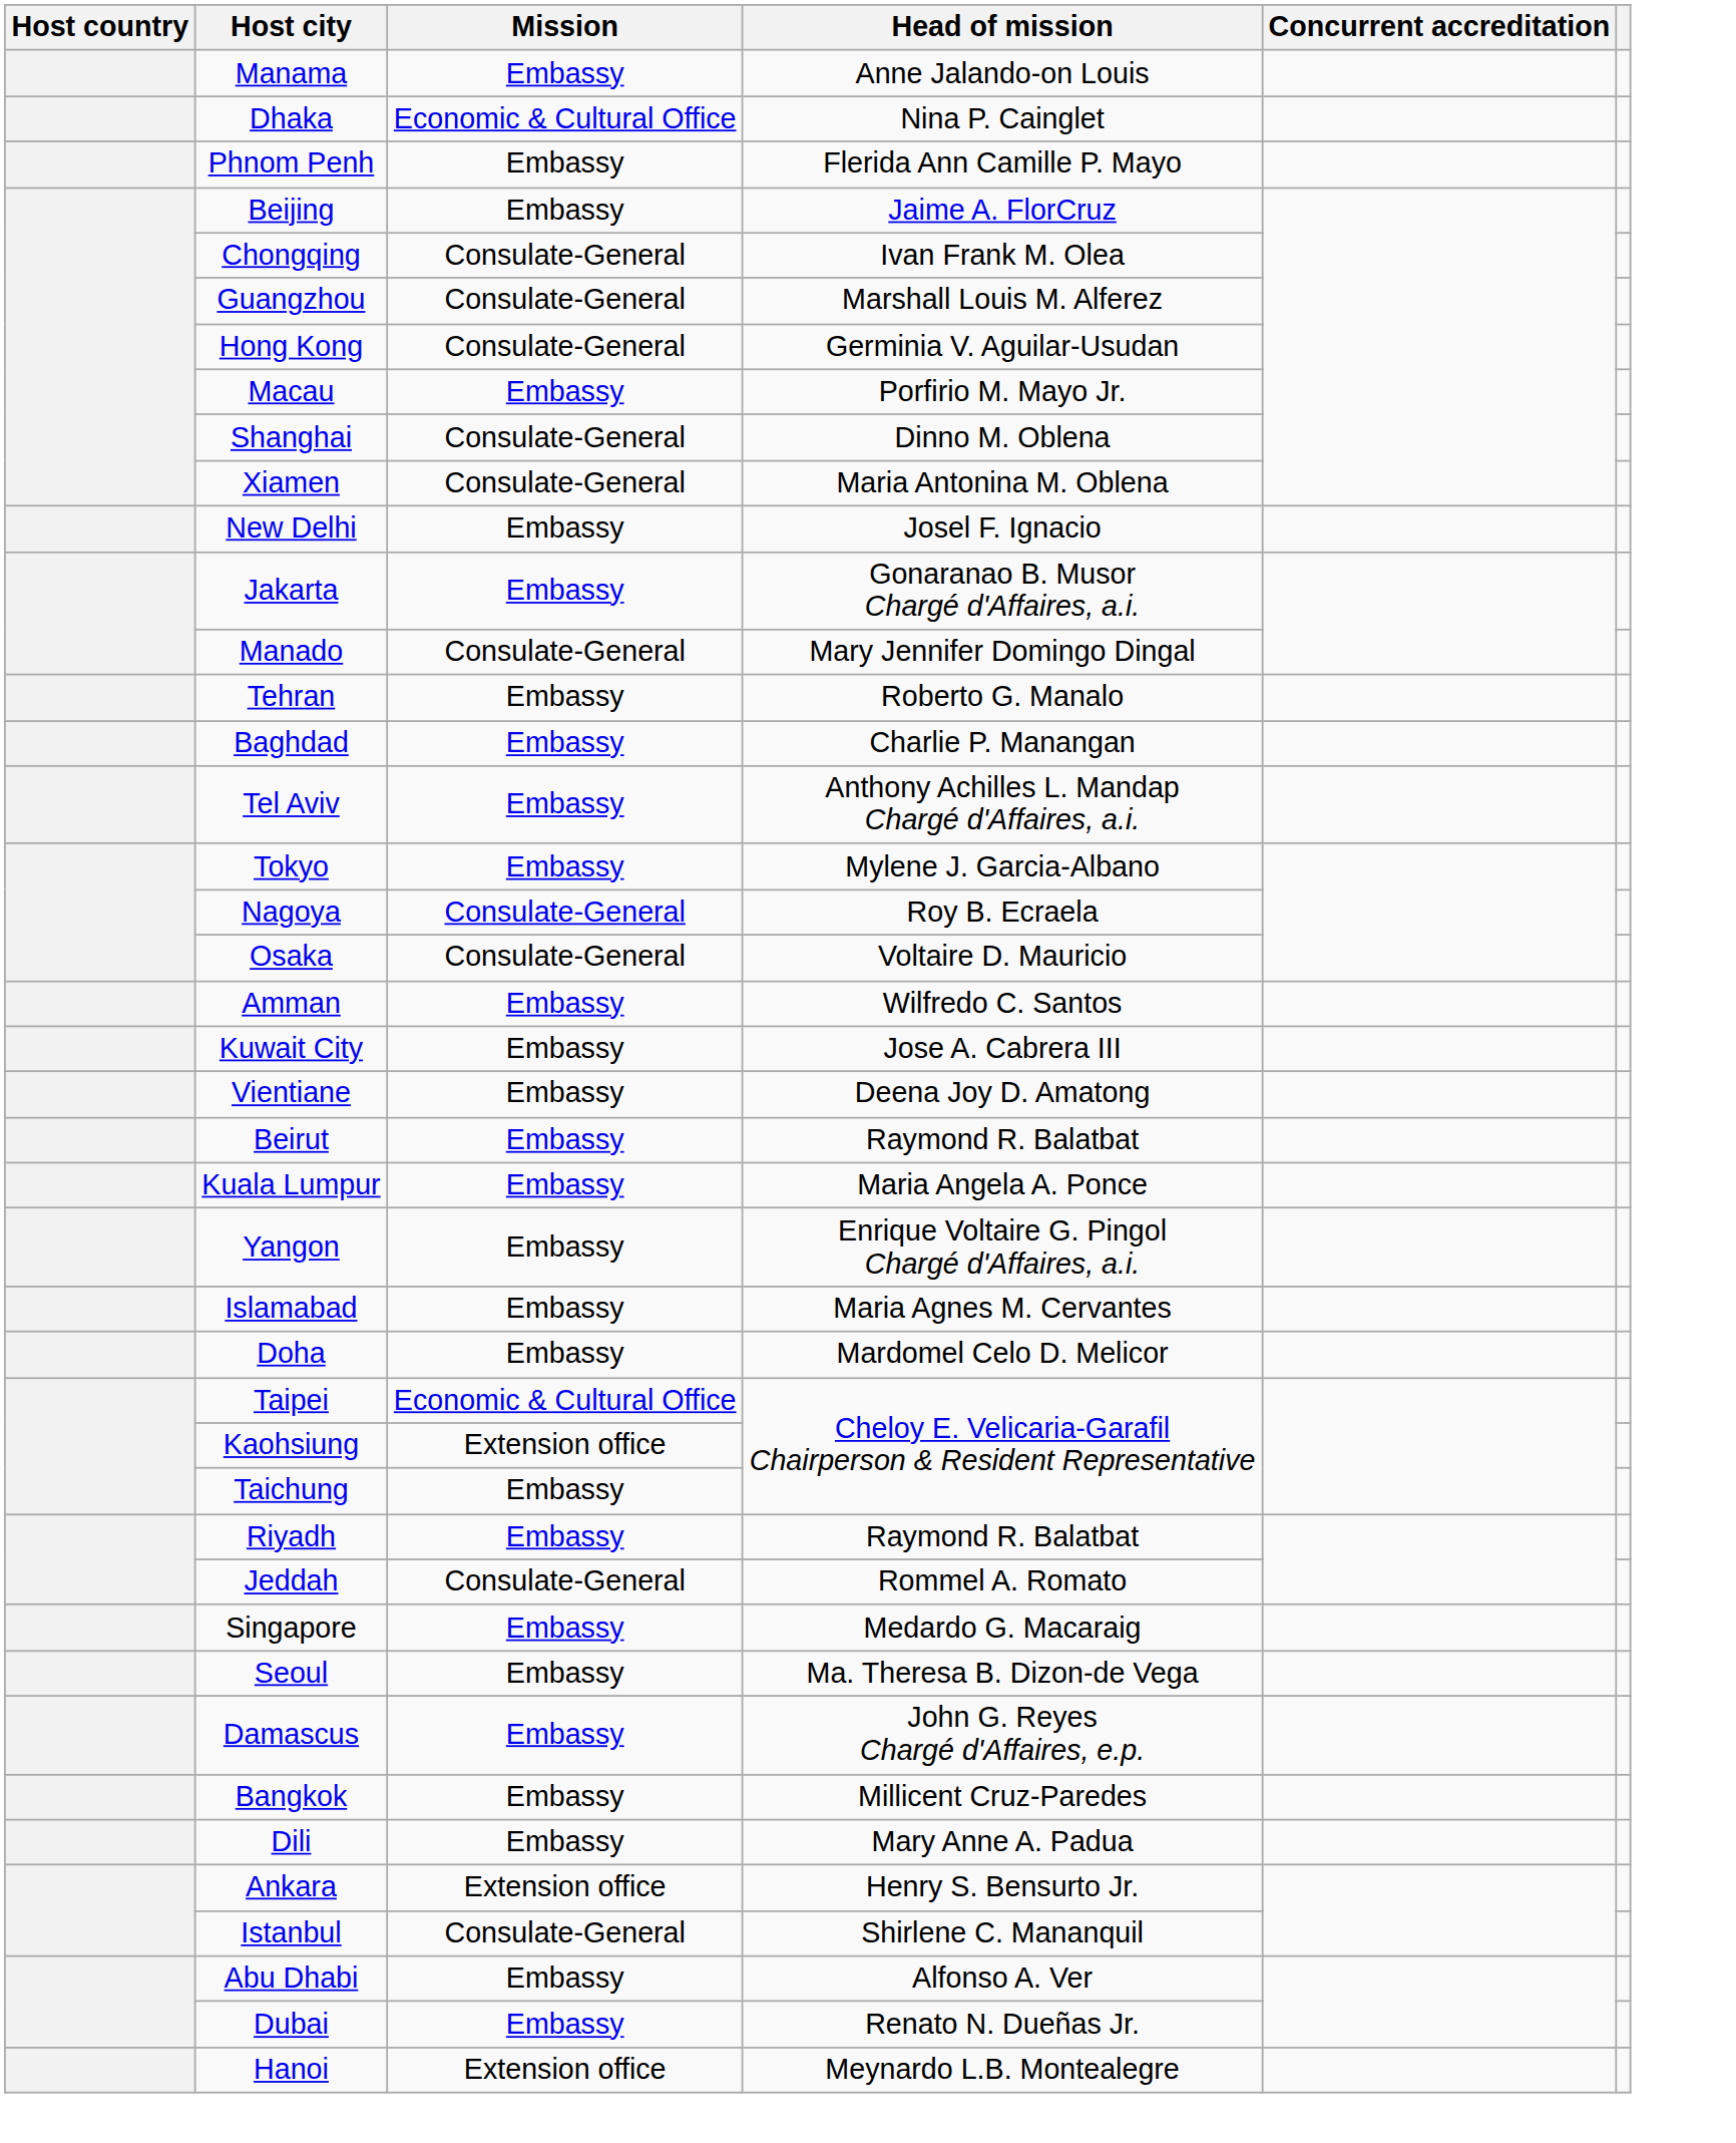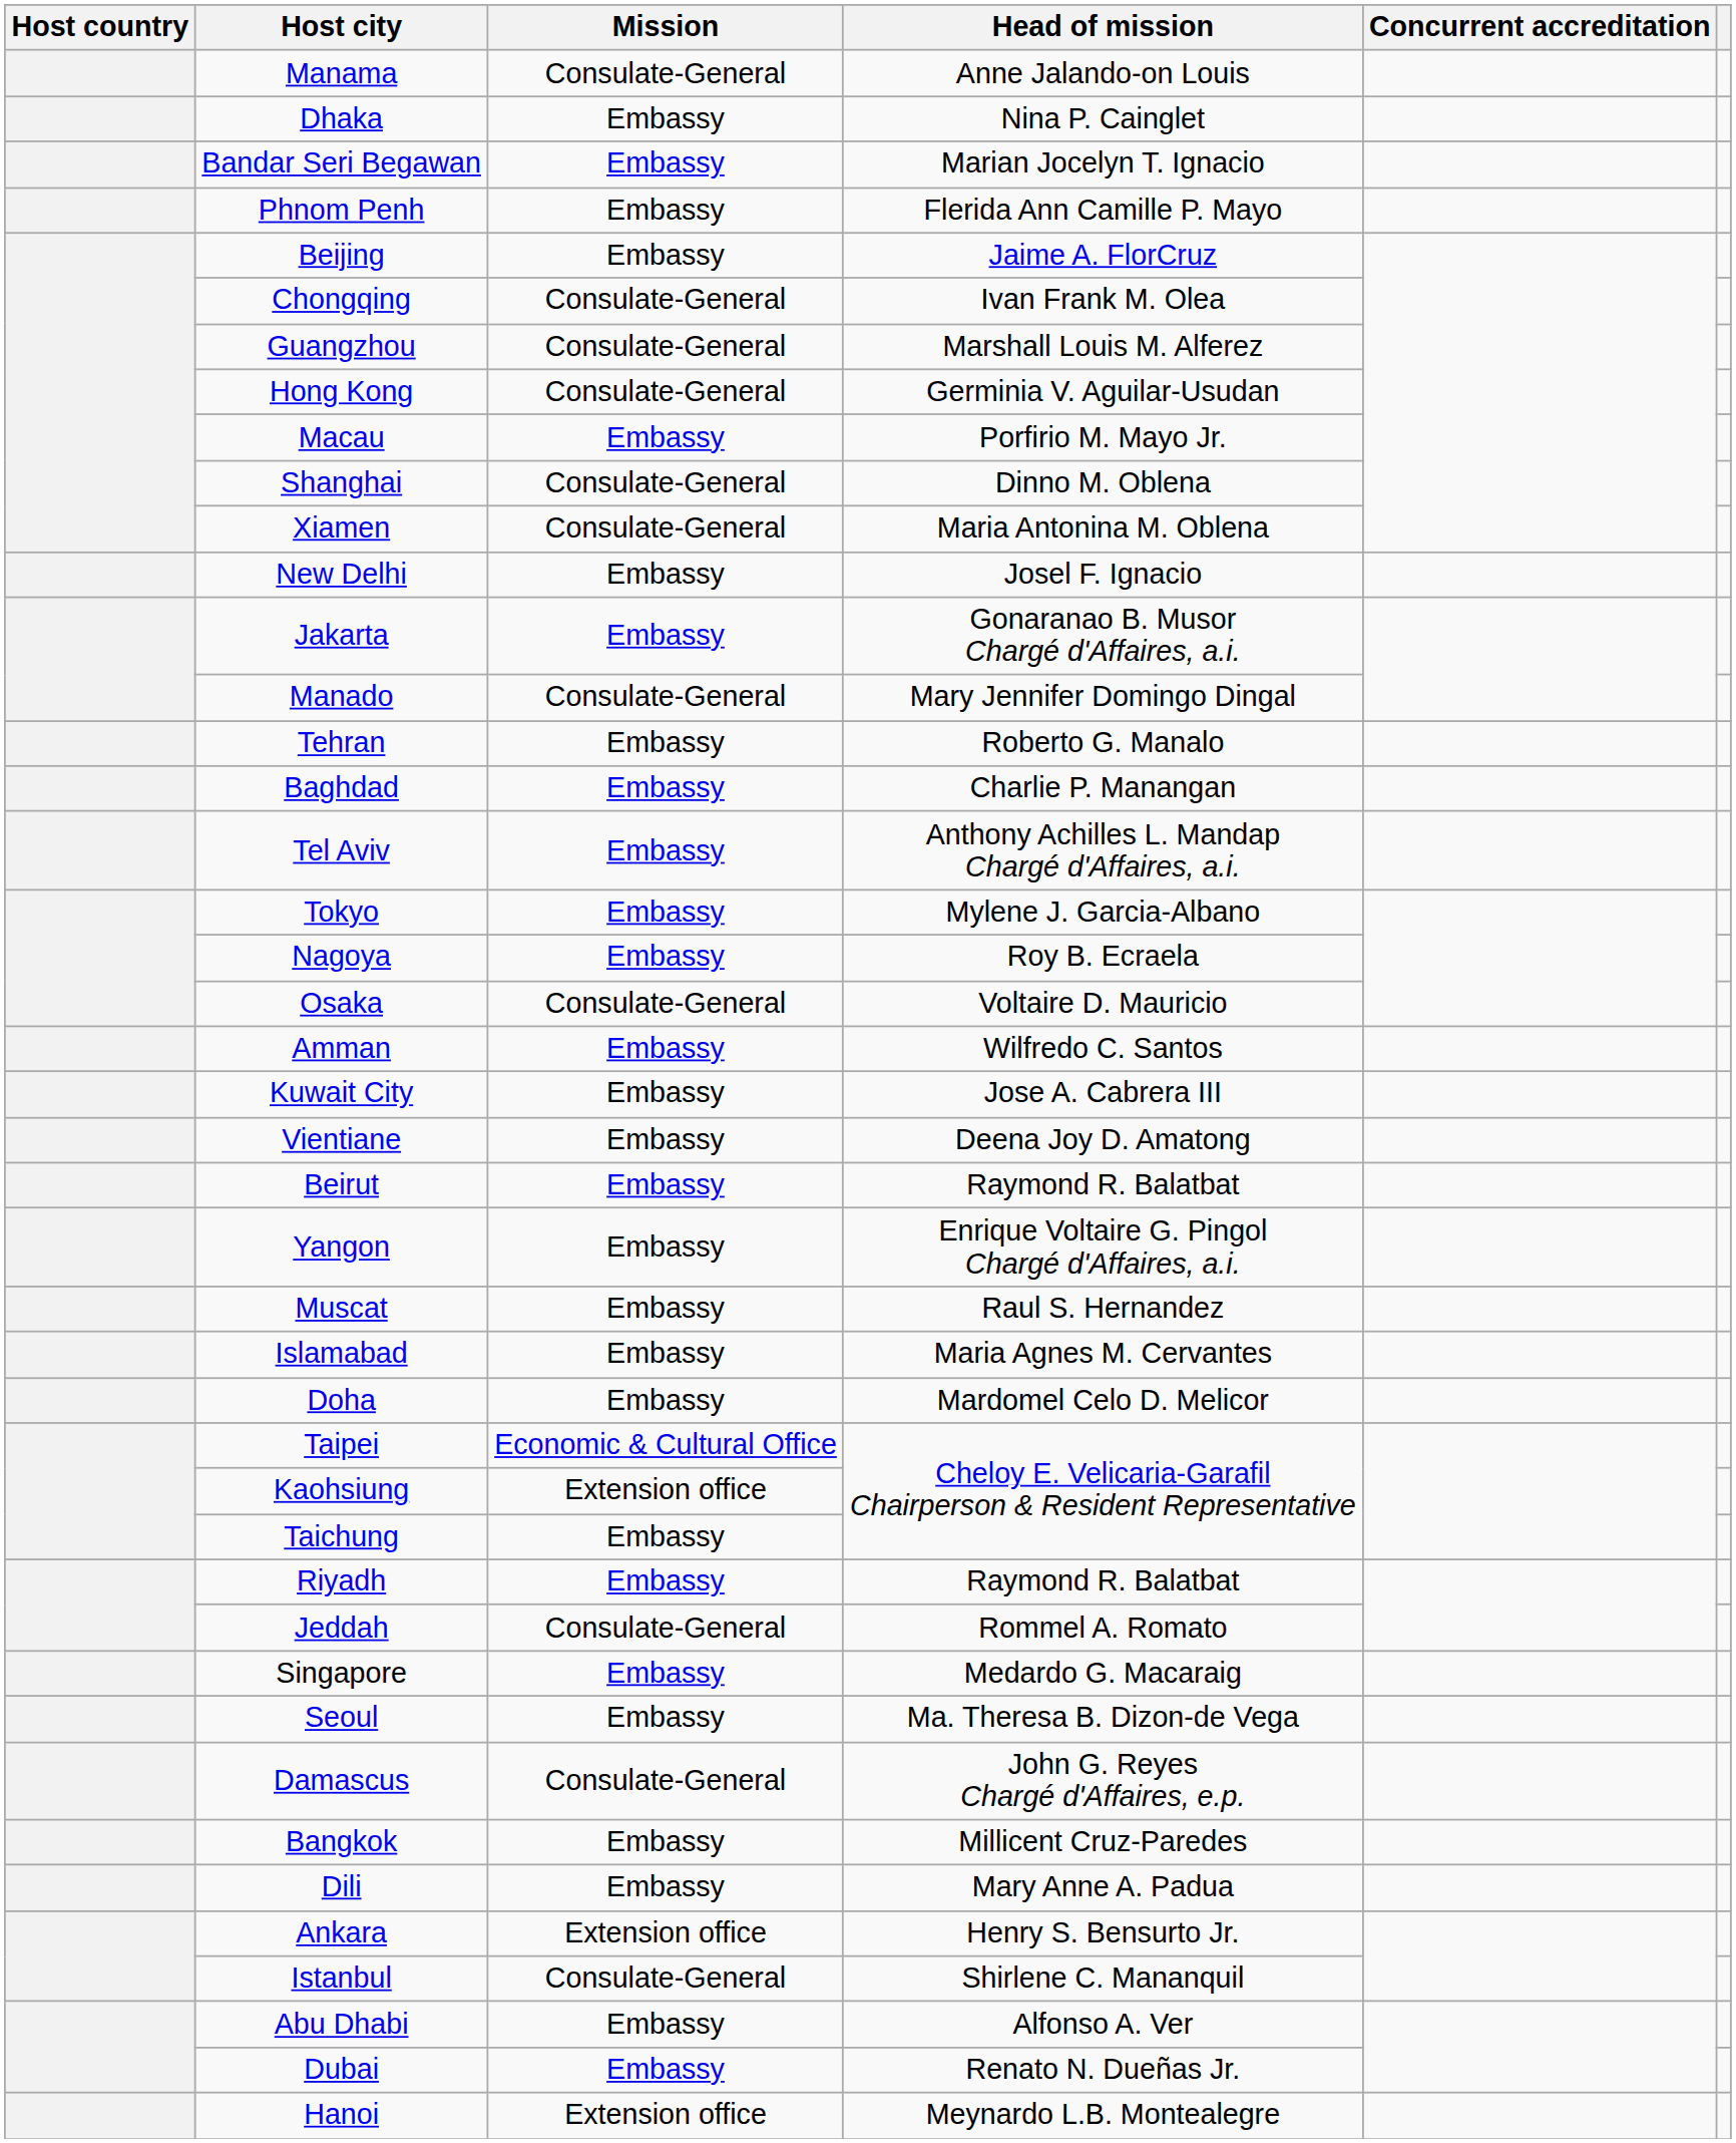 <table class="wikitable plainrowheaders" style="text-align:center;">
 <tr>
 <th scope="col">Host country</th>
 <th scope="col">Host city</th>
 <th scope="col">Mission</th>
 <th scope="col">Head of mission </th>
 <th scope="col">Concurrent accreditation</th>
 <th scope="col"></th>
 </tr>
 <tr>
 <th scope="row"></th>
 <td><a href='#'>Manama</a></td>
-<td><a href='#'>Embassy</a></td>
+<td>Consulate-General</td>
 <td>Anne Jalando-on Louis</td>
 <td></td>
 <td></td>
 </tr>
 <tr>
 <th scope="row"></th>
 <td><a href='#'>Dhaka</a></td>
-<td><a href='#'>Economic & Cultural Office</a></td>
+<td>Embassy</td>
 <td>Nina P. Cainglet</td>
+<td></td>
+<td></td>
+</tr>
+<tr>
+<th scope="row"></th>
+<td><a href='#'>Bandar Seri Begawan</a></td>
+<td><a href='#'>Embassy</a></td>
+<td>Marian Jocelyn T. Ignacio</td>
 <td></td>
 <td></td>
 </tr>
 <tr>
 <th scope="row"></th>
 <td><a href='#'>Phnom Penh</a></td>
 <td>Embassy</td>
 <td>Flerida Ann Camille P. Mayo</td>
 <td></td>
 <td></td>
 </tr>
 <tr>
 <th scope="row" rowspan="7"></th>
 <td><a href='#'>Beijing</a></td>
 <td>Embassy</td>
 <td><a href='#'>Jaime A. FlorCruz</a></td>
 <td rowspan="7"></td>
 <td></td>
 </tr>
 <tr>
 <td><a href='#'>Chongqing</a></td>
 <td>Consulate-General</td>
 <td>Ivan Frank M. Olea</td>
 <td></td>
 </tr>
 <tr>
 <td><a href='#'>Guangzhou</a></td>
 <td>Consulate-General</td>
 <td>Marshall Louis M. Alferez</td>
 <td></td>
 </tr>
 <tr>
 <td><a href='#'>Hong Kong</a></td>
 <td>Consulate-General</td>
 <td>Germinia V. Aguilar-Usudan</td>
 <td></td>
 </tr>
 <tr>
 <td><a href='#'>Macau</a></td>
 <td><a href='#'>Embassy</a></td>
 <td>Porfirio M. Mayo Jr.</td>
 <td></td>
 </tr>
 <tr>
 <td><a href='#'>Shanghai</a></td>
 <td>Consulate-General</td>
 <td>Dinno M. Oblena</td>
 <td></td>
 </tr>
 <tr>
 <td><a href='#'>Xiamen</a></td>
 <td>Consulate-General</td>
 <td>Maria Antonina M. Oblena</td>
 <td></td>
 </tr>
 <tr>
 <th scope="row"></th>
 <td><a href='#'>New Delhi</a></td>
 <td>Embassy</td>
 <td>Josel F. Ignacio</td>
 <td></td>
 <td></td>
 </tr>
 <tr>
 <th scope="row" rowspan="2"></th>
 <td><a href='#'>Jakarta</a></td>
 <td><a href='#'>Embassy</a></td>
 <td>Gonaranao B. Musor<br><em>Chargé d'Affaires, a.i.</em></td>
 <td rowspan="2"></td>
 <td></td>
 </tr>
 <tr>
 <td><a href='#'>Manado</a></td>
 <td>Consulate-General</td>
 <td>Mary Jennifer Domingo Dingal</td>
 <td></td>
 </tr>
 <tr>
 <th scope="row"></th>
 <td><a href='#'>Tehran</a></td>
 <td>Embassy</td>
 <td>Roberto G. Manalo</td>
 <td></td>
 <td></td>
 </tr>
 <tr>
 <th scope="row"></th>
 <td><a href='#'>Baghdad</a></td>
 <td><a href='#'>Embassy</a></td>
 <td>Charlie P. Manangan</td>
 <td></td>
 <td></td>
 </tr>
 <tr>
 <th scope="row"></th>
 <td><a href='#'>Tel Aviv</a></td>
 <td><a href='#'>Embassy</a></td>
 <td>Anthony Achilles L. Mandap<br><em>Chargé d'Affaires, a.i.</em></td>
 <td></td>
 <td></td>
 </tr>
 <tr>
 <th scope="row" rowspan="3"></th>
 <td><a href='#'>Tokyo</a></td>
 <td><a href='#'>Embassy</a></td>
 <td>Mylene J. Garcia-Albano</td>
 <td rowspan="3"></td>
 <td></td>
 </tr>
 <tr>
 <td><a href='#'>Nagoya</a></td>
-<td><a href='#'>Consulate-General</a></td>
+<td><a href='#'>Embassy</a></td>
 <td>Roy B. Ecraela</td>
 <td></td>
 </tr>
 <tr>
 <td><a href='#'>Osaka</a></td>
 <td>Consulate-General</td>
 <td>Voltaire D. Mauricio</td>
 <td></td>
 </tr>
 <tr>
 <th scope="row"></th>
 <td><a href='#'>Amman</a></td>
 <td><a href='#'>Embassy</a></td>
 <td>Wilfredo C. Santos</td>
 <td></td>
 <td></td>
 </tr>
 <tr>
 <th scope="row"></th>
 <td><a href='#'>Kuwait City</a></td>
 <td>Embassy</td>
 <td>Jose A. Cabrera III</td>
 <td></td>
 <td></td>
 </tr>
 <tr>
 <th scope="row"></th>
 <td><a href='#'>Vientiane</a></td>
 <td>Embassy</td>
 <td>Deena Joy D. Amatong</td>
 <td></td>
 <td></td>
 </tr>
 <tr>
 <th scope="row"></th>
 <td><a href='#'>Beirut</a></td>
 <td><a href='#'>Embassy</a></td>
 <td>Raymond R. Balatbat</td>
 <td></td>
 <td></td>
 </tr>
 <tr>
 <th scope="row"></th>
-<td><a href='#'>Kuala Lumpur</a></td>
-<td><a href='#'>Embassy</a></td>
-<td>Maria Angela A. Ponce</td>
+<td><a href='#'>Yangon</a></td>
+<td>Embassy</td>
+<td>Enrique Voltaire G. Pingol<br><em>Chargé d'Affaires, a.i.</em></td>
 <td></td>
 <td></td>
 </tr>
 <tr>
 <th scope="row"></th>
-<td><a href='#'>Yangon</a></td>
+<td><a href='#'>Muscat</a></td>
 <td>Embassy</td>
-<td>Enrique Voltaire G. Pingol<br><em>Chargé d'Affaires, a.i.</em></td>
+<td>Raul S. Hernandez</td>
 <td></td>
 <td></td>
 </tr>
 <tr>
 <th scope="row"></th>
 <td><a href='#'>Islamabad</a></td>
 <td>Embassy</td>
 <td>Maria Agnes M. Cervantes</td>
 <td></td>
 <td></td>
 </tr>
 <tr>
 <th scope="row"></th>
 <td><a href='#'>Doha</a></td>
 <td>Embassy</td>
 <td>Mardomel Celo D. Melicor</td>
 <td></td>
 <td></td>
 </tr>
 <tr>
 <th scope="row" rowspan="3"></th>
 <td><a href='#'>Taipei</a></td>
 <td><a href='#'>Economic & Cultural Office</a></td>
 <td rowspan="3"><a href='#'>Cheloy E. Velicaria-Garafil</a><br><em>Chairperson & Resident Representative</em></td>
 <td rowspan="3"></td>
 <td></td>
 </tr>
 <tr>
 <td><a href='#'>Kaohsiung</a></td>
 <td>Extension office</td>
 <td></td>
 </tr>
 <tr>
 <td><a href='#'>Taichung</a></td>
 <td>Embassy</td>
 <td></td>
 </tr>
 <tr>
 <th scope="row" rowspan="2"></th>
 <td><a href='#'>Riyadh</a></td>
 <td><a href='#'>Embassy</a></td>
 <td>Raymond R. Balatbat</td>
 <td rowspan="2"></td>
 <td></td>
 </tr>
 <tr>
 <td><a href='#'>Jeddah</a></td>
 <td>Consulate-General</td>
 <td>Rommel A. Romato</td>
 <td></td>
 </tr>
 <tr>
 <th scope="row"></th>
 <td>Singapore</td>
 <td><a href='#'>Embassy</a></td>
 <td>Medardo G. Macaraig</td>
 <td></td>
 <td></td>
 </tr>
 <tr>
 <th scope="row"></th>
 <td><a href='#'>Seoul</a></td>
 <td>Embassy</td>
 <td>Ma. Theresa B. Dizon-de Vega</td>
 <td></td>
 <td></td>
 </tr>
 <tr>
 <th scope="row"></th>
 <td><a href='#'>Damascus</a></td>
-<td><a href='#'>Embassy</a></td>
+<td>Consulate-General</td>
 <td>John G. Reyes<br><em>Chargé d'Affaires, e.p.</em></td>
 <td></td>
 <td></td>
 </tr>
 <tr>
 <th scope="row"></th>
 <td><a href='#'>Bangkok</a></td>
 <td>Embassy</td>
 <td>Millicent Cruz-Paredes</td>
 <td></td>
 <td></td>
 </tr>
 <tr>
 <th scope="row"></th>
 <td><a href='#'>Dili</a></td>
 <td>Embassy</td>
 <td>Mary Anne A. Padua</td>
 <td></td>
 <td></td>
 </tr>
 <tr>
 <th scope="row" rowspan="2"></th>
 <td><a href='#'>Ankara</a></td>
 <td>Extension office</td>
 <td>Henry S. Bensurto Jr.</td>
 <td rowspan="2"></td>
 <td></td>
 </tr>
 <tr>
 <td><a href='#'>Istanbul</a></td>
 <td>Consulate-General</td>
 <td>Shirlene C. Mananquil</td>
 <td></td>
 </tr>
 <tr>
 <th scope="row" rowspan="2"></th>
 <td><a href='#'>Abu Dhabi</a></td>
 <td>Embassy</td>
 <td>Alfonso A. Ver</td>
 <td rowspan="2"></td>
 <td></td>
 </tr>
 <tr>
 <td><a href='#'>Dubai</a></td>
 <td><a href='#'>Embassy</a></td>
 <td>Renato N. Dueñas Jr.</td>
 <td></td>
 </tr>
 <tr>
 <th scope="row"></th>
 <td><a href='#'>Hanoi</a></td>
 <td>Extension office</td>
 <td>Meynardo L.B. Montealegre</td>
 <td></td>
 <td></td>
 </tr>
 </table>
